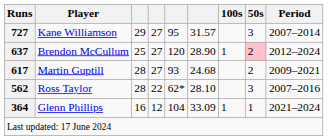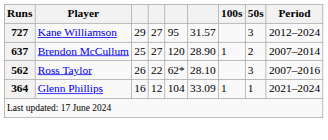 <table class="wikitable"style="font-size: 90%">
 <tr>
 <th>Runs</th>
 <th>Player</th>
 <th></th>
 <th></th>
 <th></th>
 <th></th>
 <th>100s</th>
 <th>50s</th>
 <th>Period</th>
 </tr>
 <tr>
 <th>727</th>
 <td><a href='#'>Kane Williamson</a></td>
 <td>29</td>
 <td>27</td>
 <td>95</td>
 <td>31.57</td>
 <td></td>
 <td>3</td>
-<td>2007–2014</td>
+<td>2012–2024</td>
 </tr>
 <tr>
 <th>637</th>
 <td><a href='#'>Brendon McCullum</a></td>
 <td>25</td>
 <td>27</td>
 <td>120</td>
 <td>28.90</td>
 <td>1</td>
-<td style="background: pink;">2</td>
-<td>2012–2024</td>
-</tr>
-<tr>
-<th>617</th>
-<td><a href='#'>Martin Guptill</a></td>
-<td>28</td>
-<td>27</td>
-<td>93</td>
-<td>24.68</td>
-<td></td>
 <td>2</td>
-<td>2009–2021</td>
+<td>2007–2014</td>
 </tr>
 <tr>
 <th>562</th>
 <td><a href='#'>Ross Taylor</a></td>
-<td>28</td>
+<td>26</td>
 <td>22</td>
 <td>62*</td>
 <td>28.10</td>
 <td></td>
 <td>3</td>
 <td>2007–2016</td>
 </tr>
 <tr>
 <th>364</th>
 <td><a href='#'>Glenn Phillips</a></td>
 <td>16</td>
 <td>12</td>
 <td>104</td>
 <td>33.09</td>
 <td>1</td>
 <td>1</td>
 <td>2021–2024</td>
 </tr>
 <tr>
 <td colspan="9"><small>Last updated: 17 June 2024</small></td>
 </tr>
 </table>
